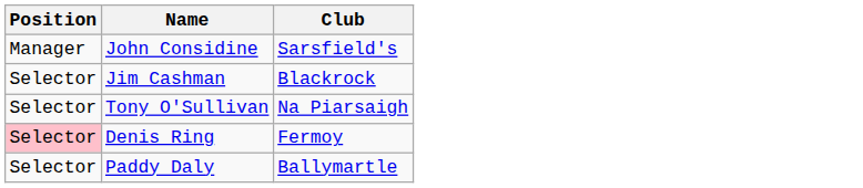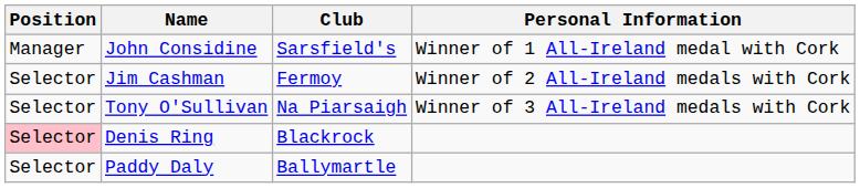 <table class="wikitable" style="text-align: left;">
 <tr>
 <th>Position</th>
 <th>Name</th>
 <th>Club</th>
+<th>Personal Information</th>
 </tr>
 <tr>
 <td>Manager</td>
 <td><a href='#'>John Considine</a></td>
 <td><a href='#'>Sarsfield's</a></td>
+<td>Winner of 1 <a href='#'>All-Ireland</a> medal with Cork</td>
 </tr>
 <tr>
 <td>Selector</td>
 <td><a href='#'>Jim Cashman</a></td>
-<td><a href='#'>Blackrock</a></td>
+<td><a href='#'>Fermoy</a></td>
+<td>Winner of 2 <a href='#'>All-Ireland</a> medals with Cork</td>
 </tr>
 <tr>
 <td>Selector</td>
 <td><a href='#'>Tony O'Sullivan</a></td>
 <td><a href='#'>Na Piarsaigh</a></td>
+<td>Winner of 3 <a href='#'>All-Ireland</a> medals with Cork</td>
 </tr>
 <tr>
 <td style="background: pink;">Selector</td>
 <td><a href='#'>Denis Ring</a></td>
-<td><a href='#'>Fermoy</a></td>
+<td><a href='#'>Blackrock</a></td>
+<td></td>
 </tr>
 <tr>
 <td>Selector</td>
 <td><a href='#'>Paddy Daly</a></td>
 <td><a href='#'>Ballymartle</a></td>
+<td></td>
 </tr>
 </table>
